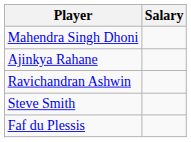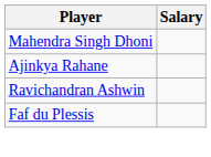 <table class="wikitable" style="text-align:center">
 <tr>
 <th style="text-align:center;">Player</th>
 <th style="text-align:center;">Salary</th>
 </tr>
 <tr>
 <td style="text-align:left;"><a href='#'>Mahendra Singh Dhoni</a></td>
 <td style="text-align:right;"></td>
 </tr>
 <tr>
 <td style="text-align:left;"><a href='#'>Ajinkya Rahane</a></td>
 <td style="text-align:right;"></td>
 </tr>
 <tr>
 <td style="text-align:left;"><a href='#'>Ravichandran Ashwin</a></td>
 <td style="text-align:right;"></td>
 </tr>
 <tr>
-<td style="text-align:left;"><a href='#'>Steve Smith</a></td>
-<td style="text-align:right;"></td>
-</tr>
-<tr>
 <td style="text-align:left;"><a href='#'>Faf du Plessis</a></td>
 <td style="text-align:right;"></td>
 </tr>
 </table>
